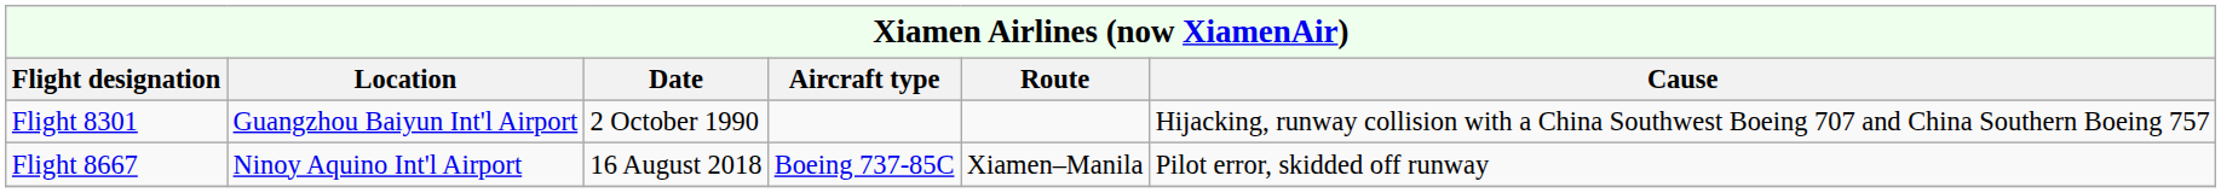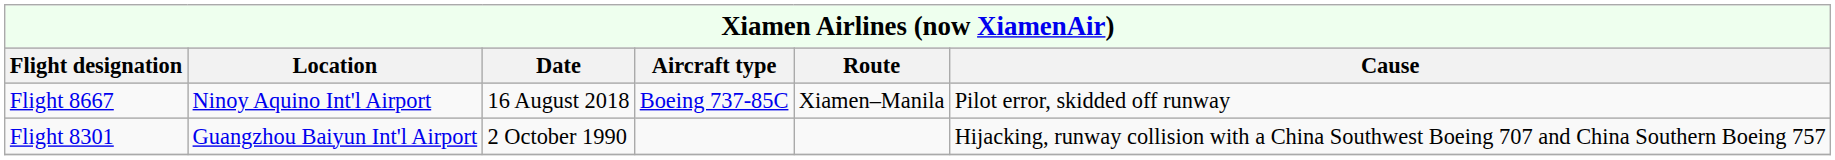 <table class="wikitable">
 <tr>
 <th colspan="6" style="background-color:#efe;font-size:120%;">Xiamen Airlines (now <a href='#'>XiamenAir</a>)</th>
 </tr>
 <tr>
 <th>Flight designation</th>
 <th>Location</th>
 <th>Date</th>
 <th>Aircraft type</th>
 <th>Route</th>
 <th>Cause</th>
 </tr>
 <tr>
+<td><a href='#'>Flight 8667</a></td>
+<td><a href='#'>Ninoy Aquino Int'l Airport</a></td>
+<td>16 August 2018</td>
+<td><a href='#'>Boeing 737-85C</a></td>
+<td>Xiamen–Manila</td>
+<td>Pilot error, skidded off runway</td>
+</tr>
+<tr>
 <td><a href='#'>Flight 8301</a></td>
 <td><a href='#'>Guangzhou Baiyun Int'l Airport</a></td>
 <td>2 October 1990</td>
 <td></td>
 <td></td>
 <td>Hijacking, runway collision with a China Southwest Boeing 707 and China Southern Boeing 757</td>
 </tr>
 <tr>
-<td><a href='#'>Flight 8667</a></td>
-<td><a href='#'>Ninoy Aquino Int'l Airport</a></td>
-<td>16 August 2018</td>
-<td><a href='#'>Boeing 737-85C</a></td>
-<td>Xiamen–Manila</td>
-<td>Pilot error, skidded off runway</td>
-</tr>
-<tr>
 </tr>
 </table>
